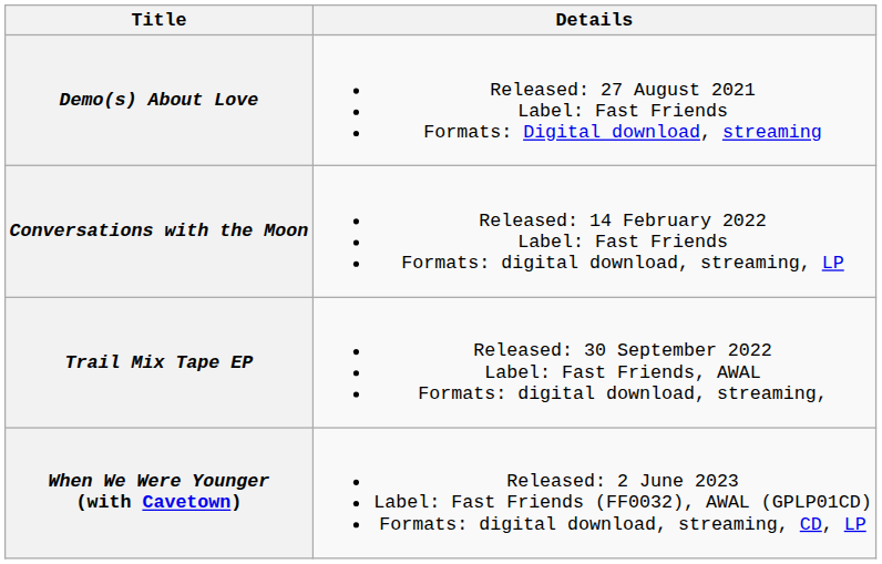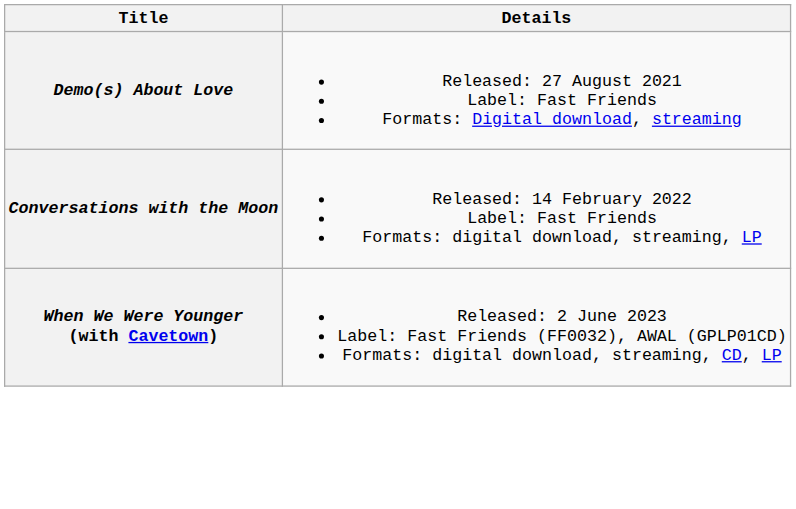 <table class="wikitable plainrowheaders" style="text-align:center;">
 <tr>
 <th scope="col" rowspan="1">Title</th>
 <th scope="col" rowspan="1">Details</th>
 </tr>
 <tr>
 <th scope="row"><em>Demo(s) About Love</em></th>
 <td><br><ul><li>Released: 27 August 2021</li><li>Label: Fast Friends</li><li>Formats: <a href='#'>Digital download</a>, <a href='#'>streaming</a></li></ul></td>
 </tr>
 <tr>
 <th scope="row"><em>Conversations with the Moon</em></th>
 <td><br><ul><li>Released: 14 February 2022</li><li>Label: Fast Friends</li><li>Formats: digital download, streaming, <a href='#'>LP</a></li></ul></td>
 </tr>
 <tr>
-<th scope="row"><em>Trail Mix Tape EP</em></th>
-<td><br><ul><li>Released: 30 September 2022</li><li>Label: Fast Friends, AWAL</li><li>Formats: digital download, streaming,</li></ul></td>
-</tr>
-<tr>
 <th scope="row"><em>When We Were Younger</em><br><span>(with <a href='#'>Cavetown</a>)</span></th>
 <td><br><ul><li>Released: 2 June 2023</li><li>Label: Fast Friends (FF0032), AWAL (GPLP01CD)</li><li>Formats: digital download, streaming, <a href='#'>CD</a>, <a href='#'>LP</a></li></ul></td>
 </tr>
 </table>
